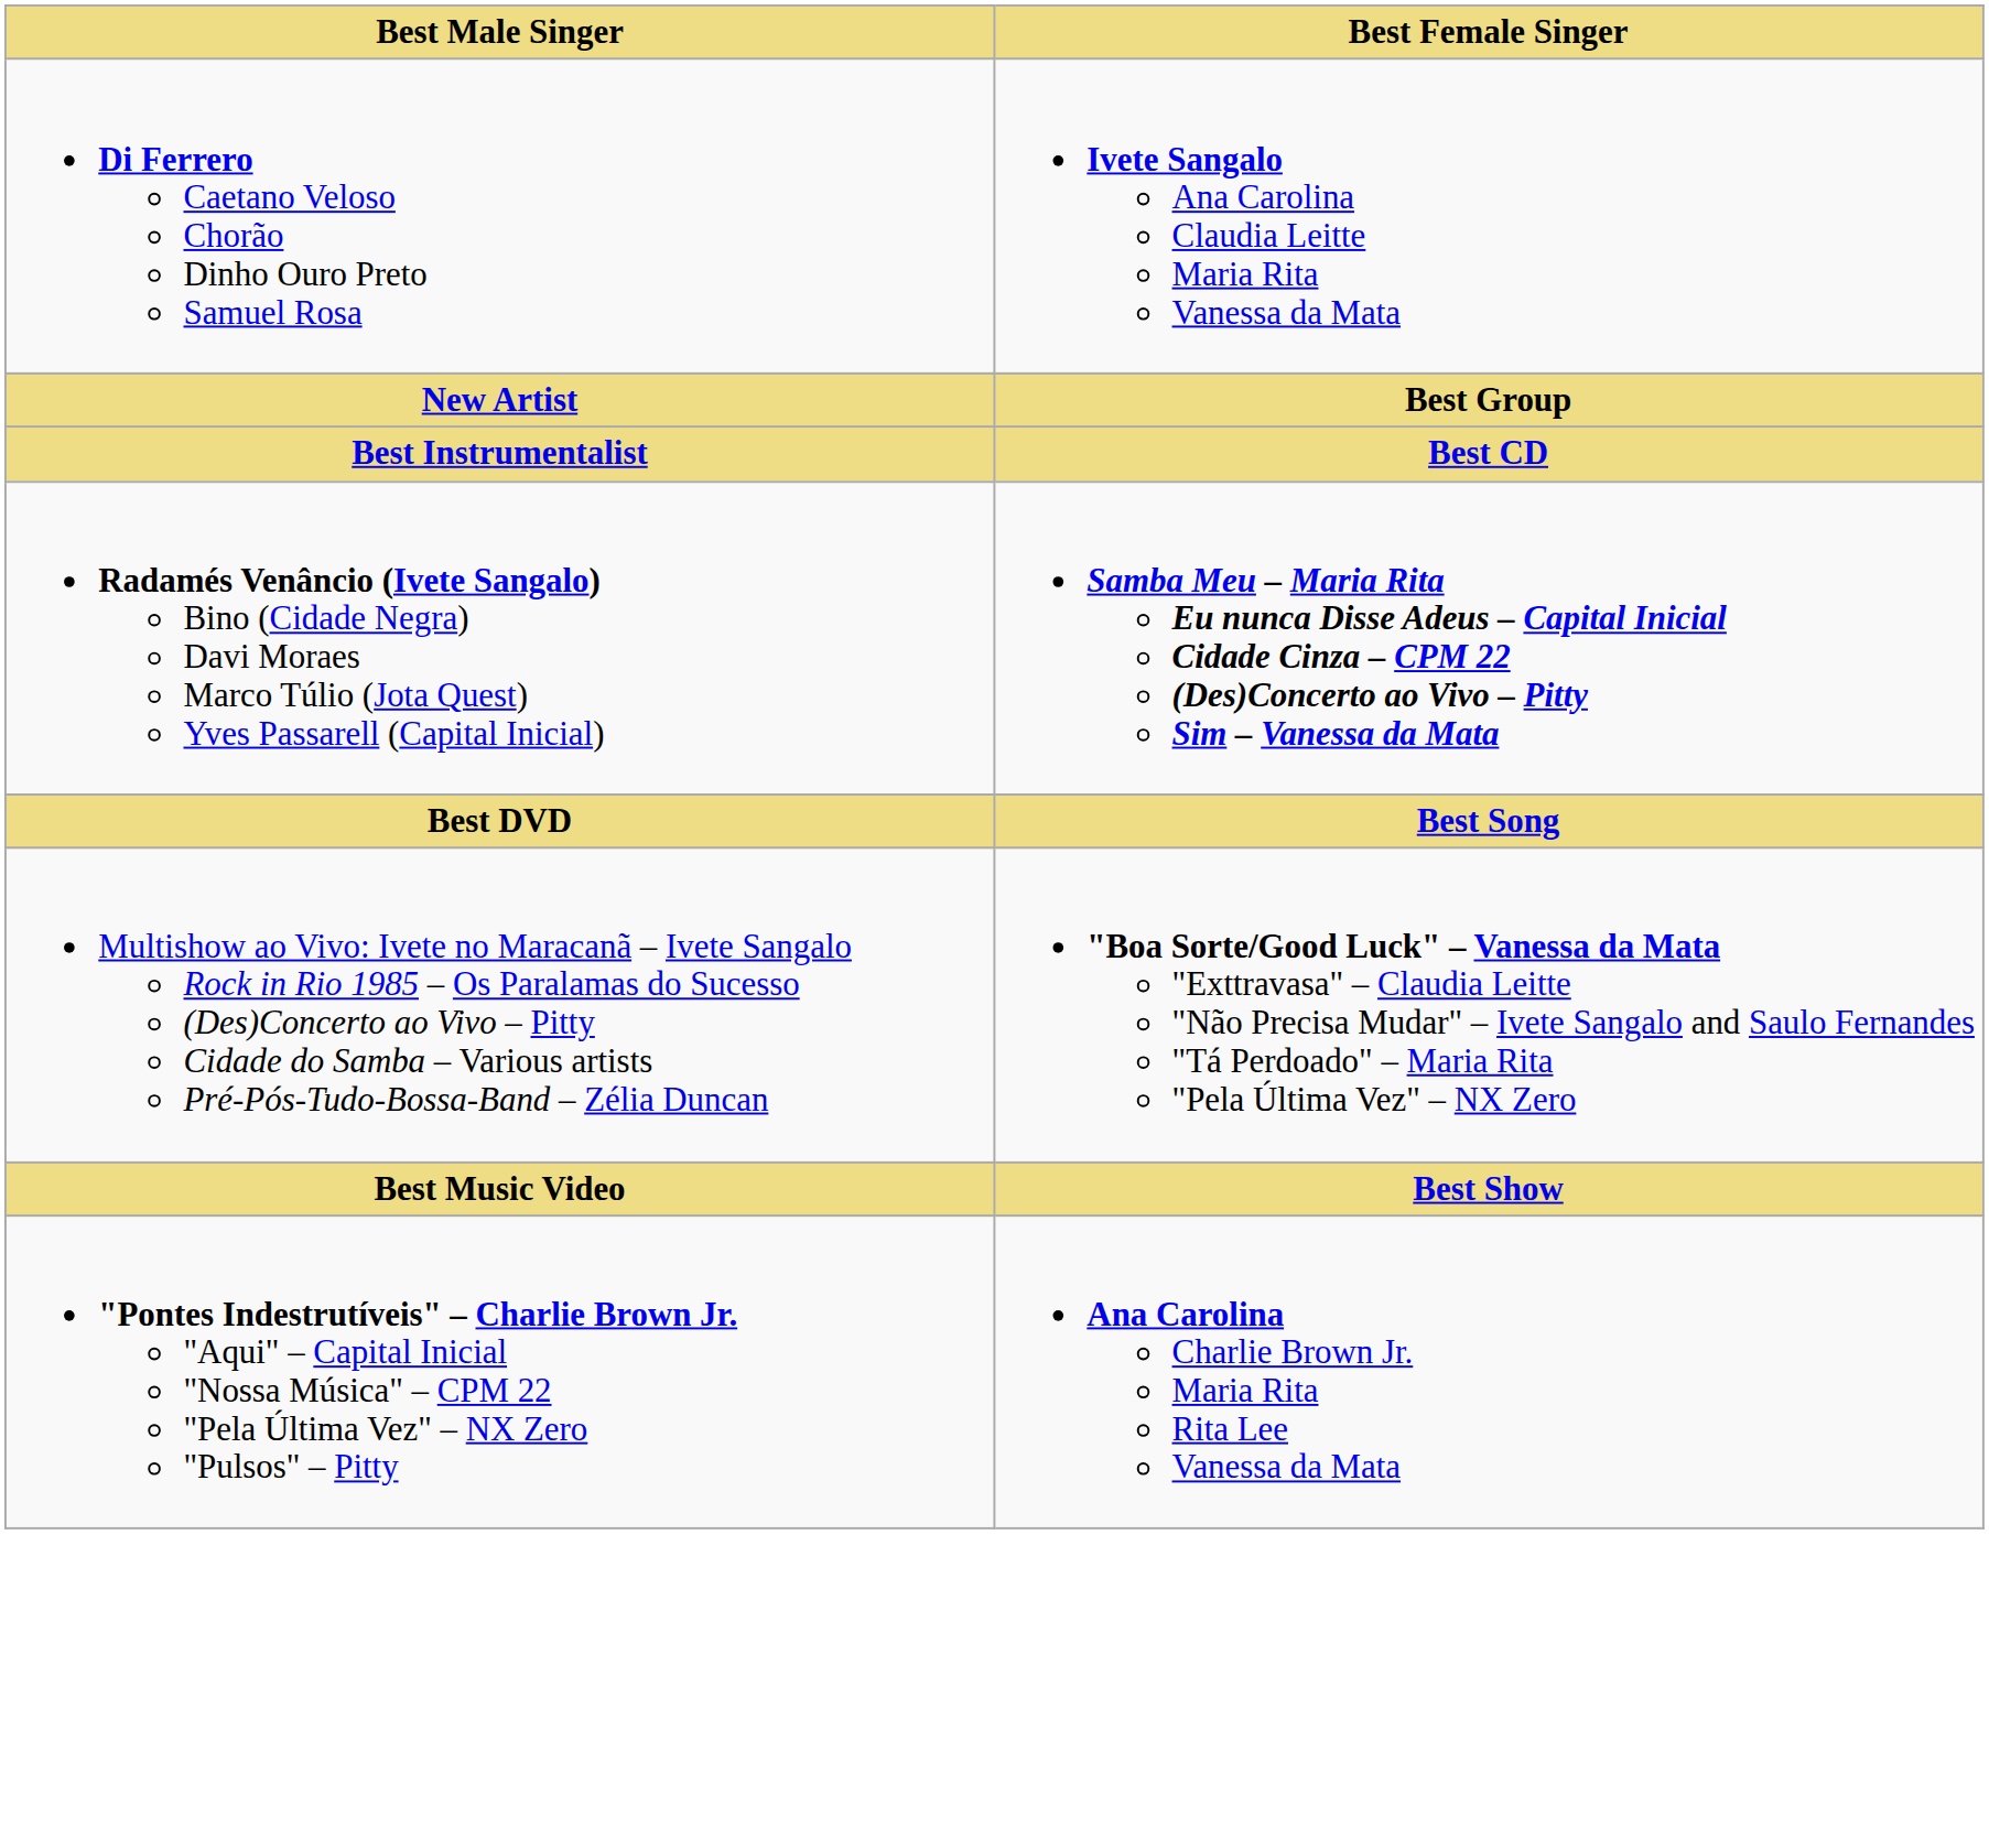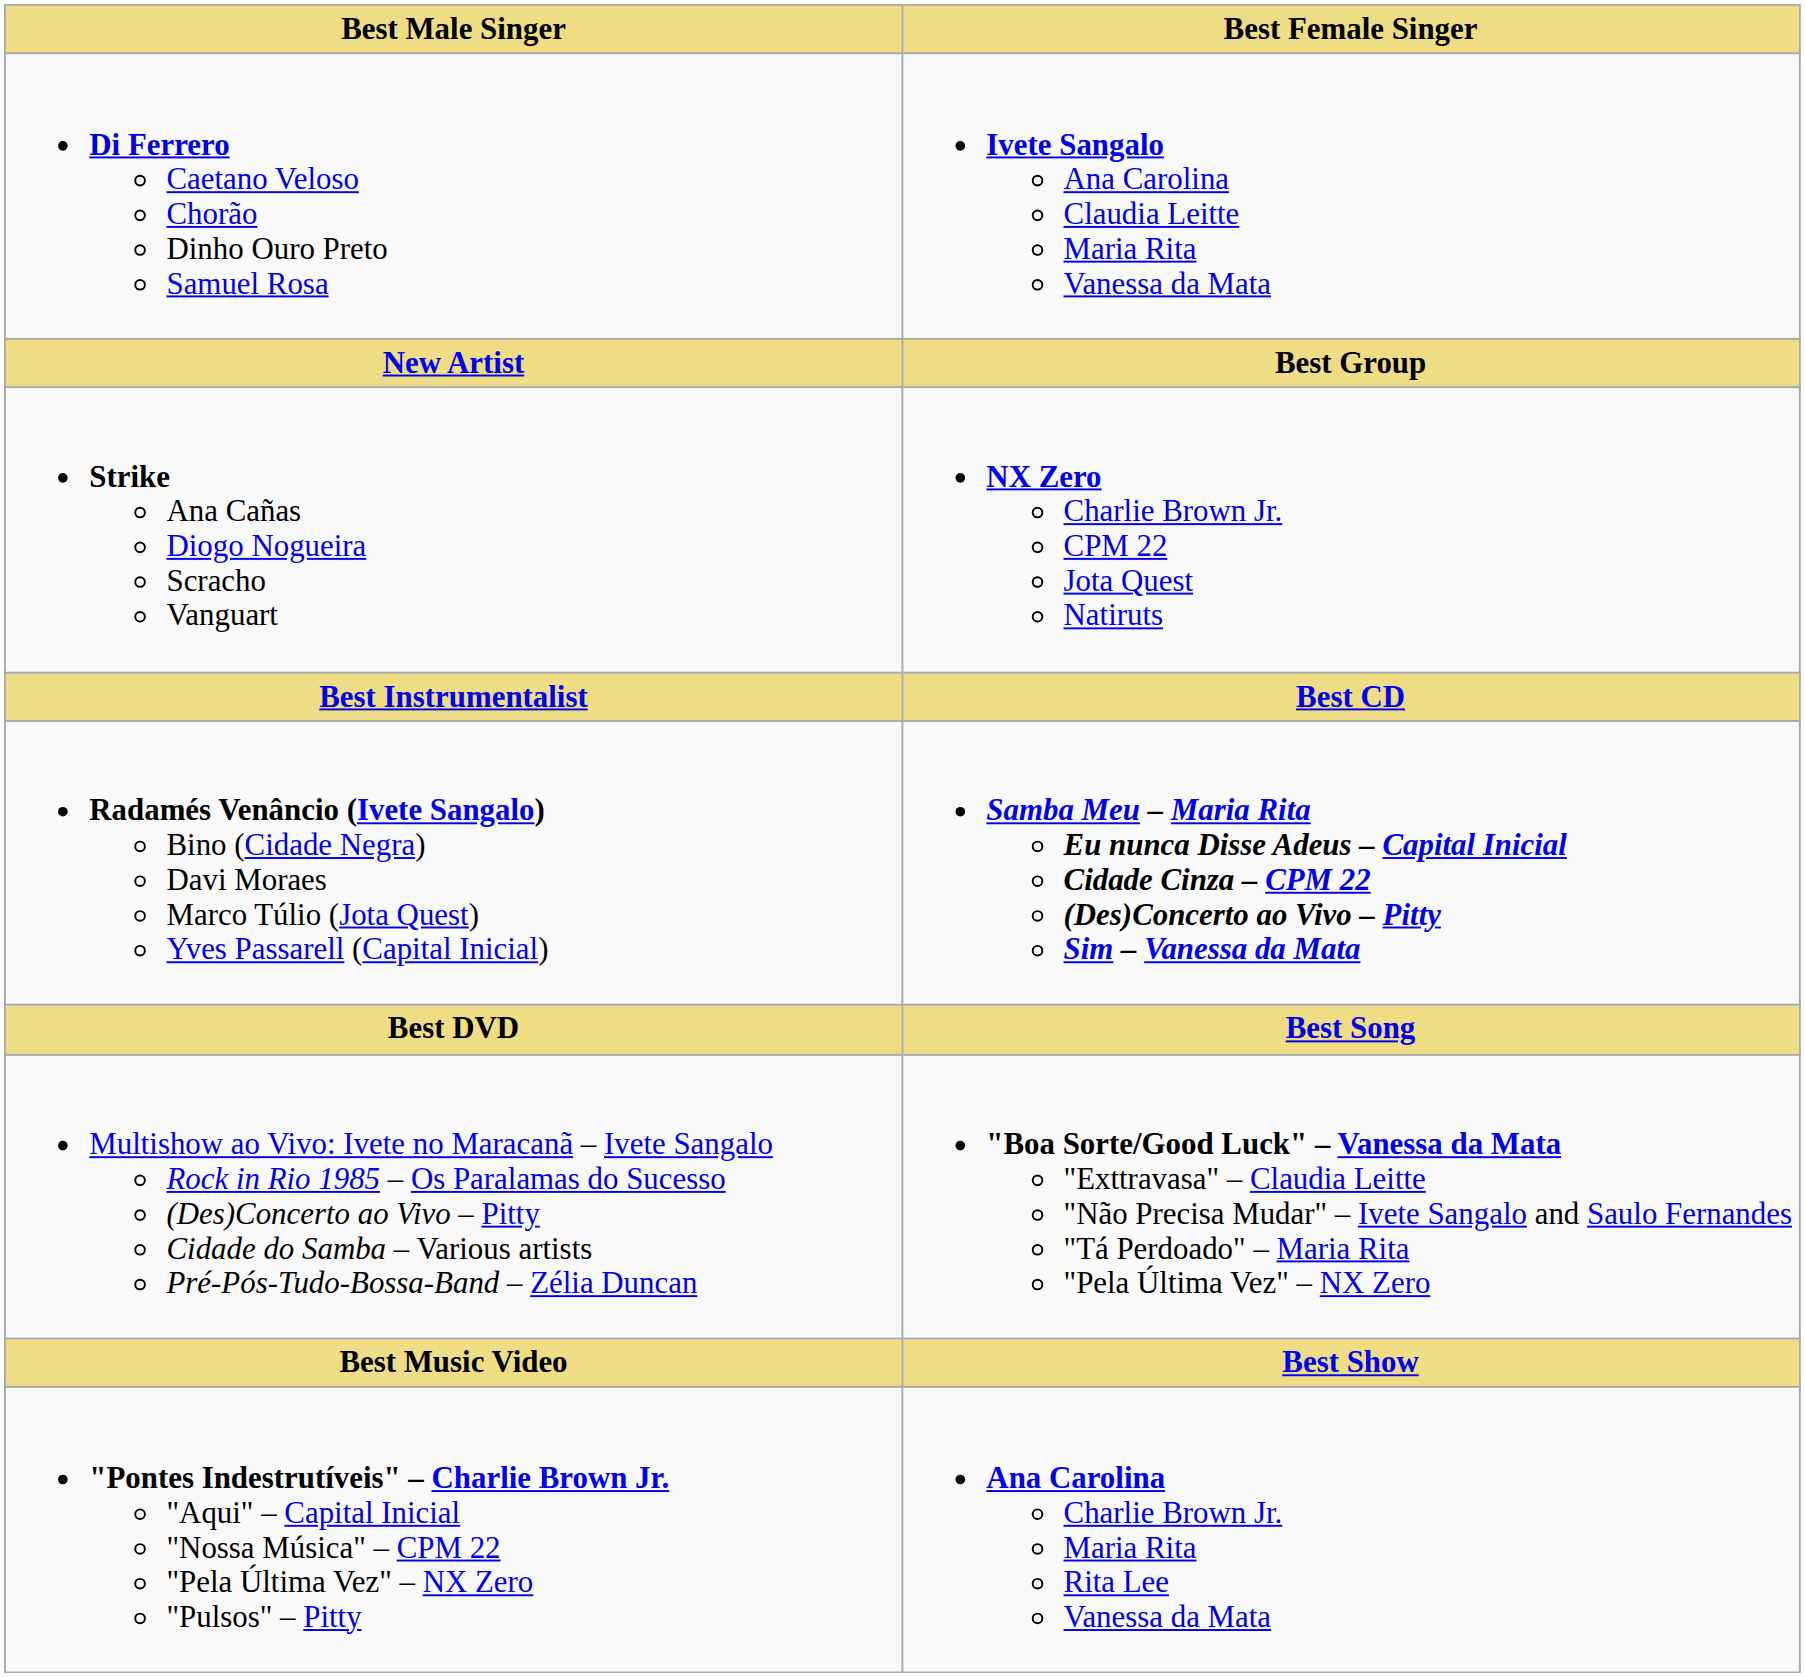 <table class="wikitable" style="width=">
 <tr>
 <th scope="col" width="50%" style="background:#EEDD85;">Best Male Singer</th>
 <th scope="col" width="50%" style="background:#EEDD85;">Best Female Singer</th>
 </tr>
 <tr>
 <td style="vertical-align:top"><br><ul><li><strong><a href='#'>Di Ferrero</a></strong><ul><li><a href='#'>Caetano Veloso</a></li><li><a href='#'>Chorão</a></li><li>Dinho Ouro Preto</li><li><a href='#'>Samuel Rosa</a></li></ul></li></ul></td>
 <td style="vertical-align:top"><br><ul><li><strong><a href='#'>Ivete Sangalo</a></strong><ul><li><a href='#'>Ana Carolina</a></li><li><a href='#'>Claudia Leitte</a></li><li><a href='#'>Maria Rita</a></li><li><a href='#'>Vanessa da Mata</a></li></ul></li></ul></td>
 </tr>
 <tr>
 <th scope="col" width="50%" style="background:#EEDD85;"><a href='#'>New Artist</a></th>
 <th scope="col" width="50%" style="background:#EEDD85;">Best Group</th>
+</tr>
+<tr>
+<td style="vertical-align:top"><br><ul><li><strong>Strike</strong><ul><li>Ana Cañas</li><li><a href='#'>Diogo Nogueira</a></li><li>Scracho</li><li>Vanguart</li></ul></li></ul></td>
+<td style="vertical-align:top"><br><ul><li><strong><a href='#'>NX Zero</a></strong><ul><li><a href='#'>Charlie Brown Jr.</a></li><li><a href='#'>CPM 22</a></li><li><a href='#'>Jota Quest</a></li><li><a href='#'>Natiruts</a></li></ul></li></ul></td>
 </tr>
 <tr>
 <th scope="col" width="50%" style="background:#EEDD85;"><a href='#'>Best Instrumentalist</a></th>
 <th scope="col" width="50%" style="background:#EEDD85;"><a href='#'>Best CD</a></th>
 </tr>
 <tr>
 <td style="vertical-align:top"><br><ul><li><strong>Radamés Venâncio (<a href='#'>Ivete Sangalo</a>)</strong><ul><li>Bino (<a href='#'>Cidade Negra</a>)</li><li>Davi Moraes</li><li>Marco Túlio (<a href='#'>Jota Quest</a>)</li><li><a href='#'>Yves Passarell</a> (<a href='#'>Capital Inicial</a>)</li></ul></li></ul></td>
 <td style="vertical-align:top"><br><ul><li><strong><em><a href='#'>Samba Meu</a><em> – <a href='#'>Maria Rita</a><strong><ul><li></em>Eu nunca Disse Adeus<em> – <a href='#'>Capital Inicial</a></li><li></em>Cidade Cinza<em> – <a href='#'>CPM 22</a></li><li></em>(Des)Concerto ao Vivo<em> – <a href='#'>Pitty</a></li><li></em><a href='#'>Sim</a><em> – <a href='#'>Vanessa da Mata</a></li></ul></li></ul></td>
 </tr>
 <tr>
 <th scope="col" width="50%" style="background:#EEDD85;">Best DVD</th>
 <th scope="col" width="50%" style="background:#EEDD85;"><a href='#'>Best Song</a></th>
 </tr>
 <tr>
 <td style="vertical-align:top"><br><ul><li></em></strong><a href='#'>Multishow ao Vivo: Ivete no Maracanã</a></em> – <a href='#'>Ivete Sangalo</a></strong><ul><li><em><a href='#'>Rock in Rio 1985</a></em> – <a href='#'>Os Paralamas do Sucesso</a></li><li><em>(Des)Concerto ao Vivo</em> – <a href='#'>Pitty</a></li><li><em>Cidade do Samba</em> – Various artists</li><li><em>Pré-Pós-Tudo-Bossa-Band</em> – <a href='#'>Zélia Duncan</a></li></ul></li></ul></td>
 <td style="vertical-align:top"><br><ul><li><strong>"Boa Sorte/Good Luck" – <a href='#'>Vanessa da Mata</a></strong><ul><li>"Exttravasa" – <a href='#'>Claudia Leitte</a></li><li>"Não Precisa Mudar" – <a href='#'>Ivete Sangalo</a> and <a href='#'>Saulo Fernandes</a></li><li>"Tá Perdoado" – <a href='#'>Maria Rita</a></li><li>"Pela Última Vez" – <a href='#'>NX Zero</a></li></ul></li></ul></td>
 </tr>
 <tr>
 <th scope="col" width="50%" style="background:#EEDD85;">Best Music Video</th>
 <th scope="col" width="50%" style="background:#EEDD85;"><a href='#'>Best Show</a></th>
 </tr>
 <tr>
 <td style="vertical-align:top"><br><ul><li><strong>"Pontes Indestrutíveis" – <a href='#'>Charlie Brown Jr.</a></strong><ul><li>"Aqui" – <a href='#'>Capital Inicial</a></li><li>"Nossa Música" – <a href='#'>CPM 22</a></li><li>"Pela Última Vez" – <a href='#'>NX Zero</a></li><li>"Pulsos" – <a href='#'>Pitty</a></li></ul></li></ul></td>
 <td style="vertical-align:top"><br><ul><li><strong><a href='#'>Ana Carolina</a></strong><ul><li><a href='#'>Charlie Brown Jr.</a></li><li><a href='#'>Maria Rita</a></li><li><a href='#'>Rita Lee</a></li><li><a href='#'>Vanessa da Mata</a></li></ul></li></ul></td>
 </tr>
 </table>
